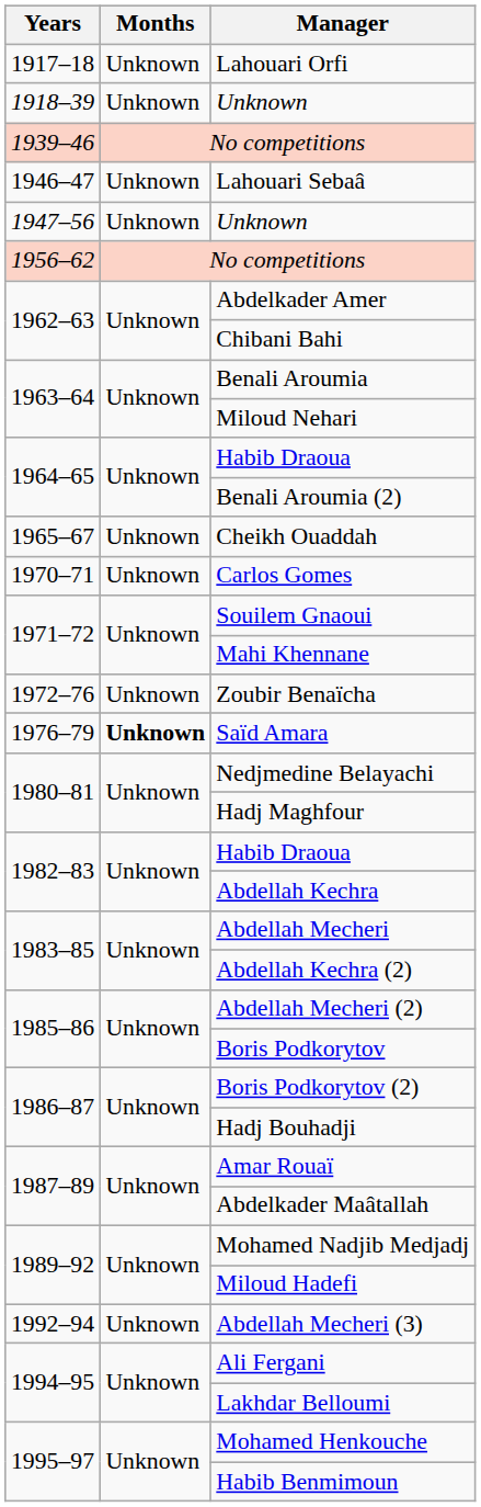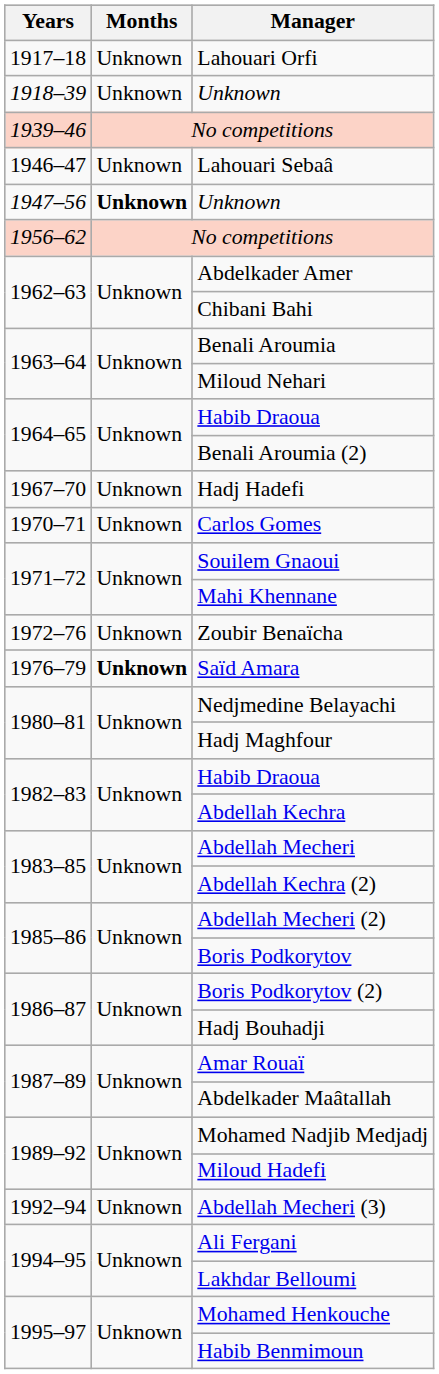 <table class="wikitable" style="float:left; margin-right:1em; font-size: 85%">
 <tr>
 <th>Years</th>
 <th>Months</th>
 <th>Manager</th>
 </tr>
 <tr>
 <td>1917–18</td>
 <td>Unknown</td>
 <td> Lahouari Orfi</td>
 </tr>
 <tr>
 <td><em>1918–39</em></td>
 <td>Unknown</td>
 <td> <em>Unknown</em></td>
 </tr>
 <tr bgcolor=#fcd3c7>
 <td><em>1939–46</em></td>
 <td align=center colspan=2><em>No competitions</em></td>
 </tr>
 <tr>
 <td>1946–47</td>
 <td>Unknown</td>
 <td> Lahouari Sebaâ</td>
 </tr>
 <tr>
 <td><em>1947–56</em></td>
-<td>Unknown</td>
+<td><strong>Unknown</strong></td>
 <td> <em>Unknown</em></td>
 </tr>
 <tr bgcolor=#fcd3c7>
 <td><em>1956–62</em></td>
 <td align=center colspan=2><em>No competitions</em></td>
 </tr>
 <tr>
 <td rowspan=2>1962–63</td>
 <td rowspan=2>Unknown</td>
 <td> Abdelkader Amer</td>
 </tr>
 <tr>
 <td> Chibani Bahi</td>
 </tr>
 <tr>
 <td rowspan=2>1963–64</td>
 <td rowspan=2>Unknown</td>
 <td> Benali Aroumia</td>
 </tr>
 <tr>
 <td> Miloud Nehari</td>
 </tr>
 <tr>
 <td rowspan=2>1964–65</td>
 <td rowspan=2>Unknown</td>
 <td> <a href='#'>Habib Draoua</a></td>
 </tr>
 <tr>
 <td> Benali Aroumia (2)</td>
 </tr>
 <tr>
-<td>1965–67</td>
+<td>1967–70</td>
 <td>Unknown</td>
-<td> Cheikh Ouaddah</td>
+<td> Hadj Hadefi</td>
 </tr>
 <tr>
 <td>1970–71</td>
 <td>Unknown</td>
 <td> <a href='#'>Carlos Gomes</a></td>
 </tr>
 <tr>
 <td rowspan=2>1971–72</td>
 <td rowspan=2>Unknown</td>
 <td> <a href='#'>Souilem Gnaoui</a></td>
 </tr>
 <tr>
 <td> <a href='#'>Mahi Khennane</a></td>
 </tr>
 <tr>
 <td>1972–76</td>
 <td>Unknown</td>
 <td> Zoubir Benaïcha</td>
 </tr>
 <tr>
 <td>1976–79</td>
 <td><strong>Unknown</strong></td>
 <td> <a href='#'>Saïd Amara</a></td>
 </tr>
 <tr>
 <td rowspan=2>1980–81</td>
 <td rowspan=2>Unknown</td>
 <td> Nedjmedine Belayachi</td>
 </tr>
 <tr>
 <td> Hadj Maghfour</td>
 </tr>
 <tr>
 <td rowspan=2>1982–83</td>
 <td rowspan=2>Unknown</td>
 <td> <a href='#'>Habib Draoua</a></td>
 </tr>
 <tr>
 <td> <a href='#'>Abdellah Kechra</a></td>
 </tr>
 <tr>
 <td rowspan=2>1983–85</td>
 <td rowspan=2>Unknown</td>
 <td> <a href='#'>Abdellah Mecheri</a></td>
 </tr>
 <tr>
 <td> <a href='#'>Abdellah Kechra</a> (2)</td>
 </tr>
 <tr>
 <td rowspan=2>1985–86</td>
 <td rowspan=2>Unknown</td>
 <td> <a href='#'>Abdellah Mecheri</a> (2)</td>
 </tr>
 <tr>
 <td> <a href='#'>Boris Podkorytov</a></td>
 </tr>
 <tr>
 <td rowspan=2>1986–87</td>
 <td rowspan=2>Unknown</td>
 <td> <a href='#'>Boris Podkorytov</a> (2)</td>
 </tr>
 <tr>
 <td> Hadj Bouhadji</td>
 </tr>
 <tr>
 <td rowspan=2>1987–89</td>
 <td rowspan=2>Unknown</td>
 <td> <a href='#'>Amar Rouaï</a></td>
 </tr>
 <tr>
 <td> Abdelkader Maâtallah</td>
 </tr>
 <tr>
 <td rowspan=2>1989–92</td>
 <td rowspan=2>Unknown</td>
 <td> Mohamed Nadjib Medjadj</td>
 </tr>
 <tr>
 <td> <a href='#'>Miloud Hadefi</a></td>
 </tr>
 <tr>
 <td>1992–94</td>
 <td>Unknown</td>
 <td> <a href='#'>Abdellah Mecheri</a> (3)</td>
 </tr>
 <tr>
 <td rowspan=2>1994–95</td>
 <td rowspan=2>Unknown</td>
 <td> <a href='#'>Ali Fergani</a></td>
 </tr>
 <tr>
 <td> <a href='#'>Lakhdar Belloumi</a></td>
 </tr>
 <tr>
 <td rowspan=2>1995–97</td>
 <td rowspan=2>Unknown</td>
 <td> <a href='#'>Mohamed Henkouche</a></td>
 </tr>
 <tr>
 <td> <a href='#'>Habib Benmimoun</a></td>
 </tr>
 </table>
